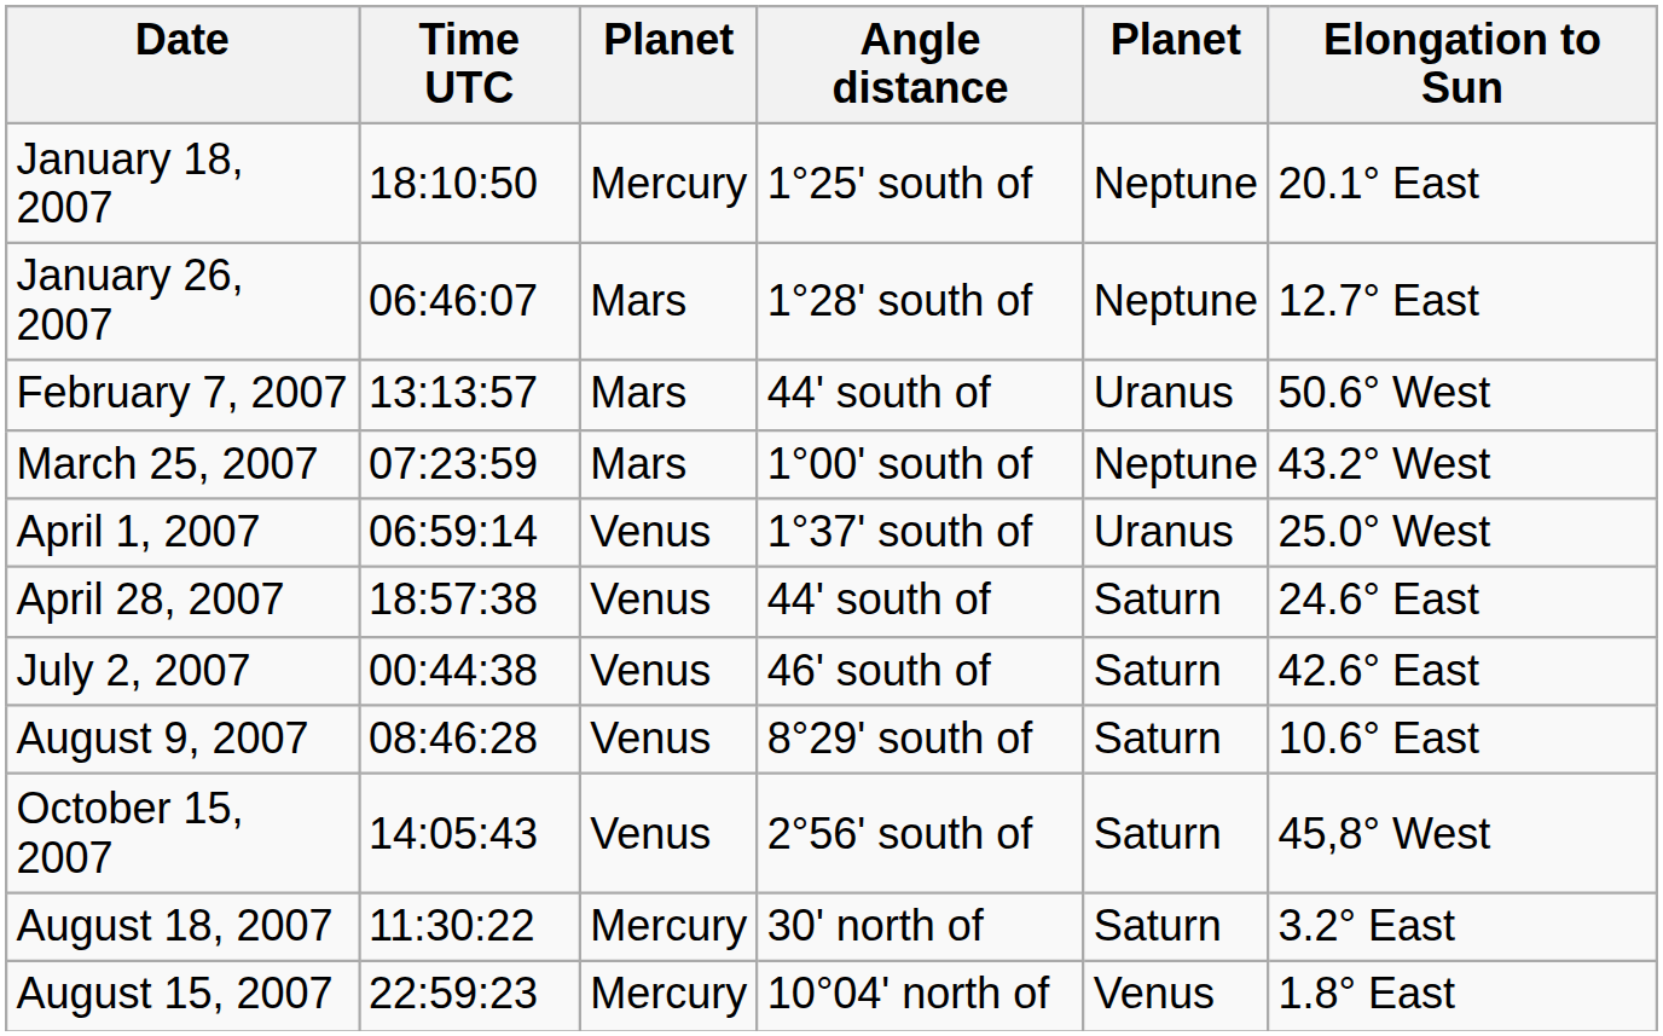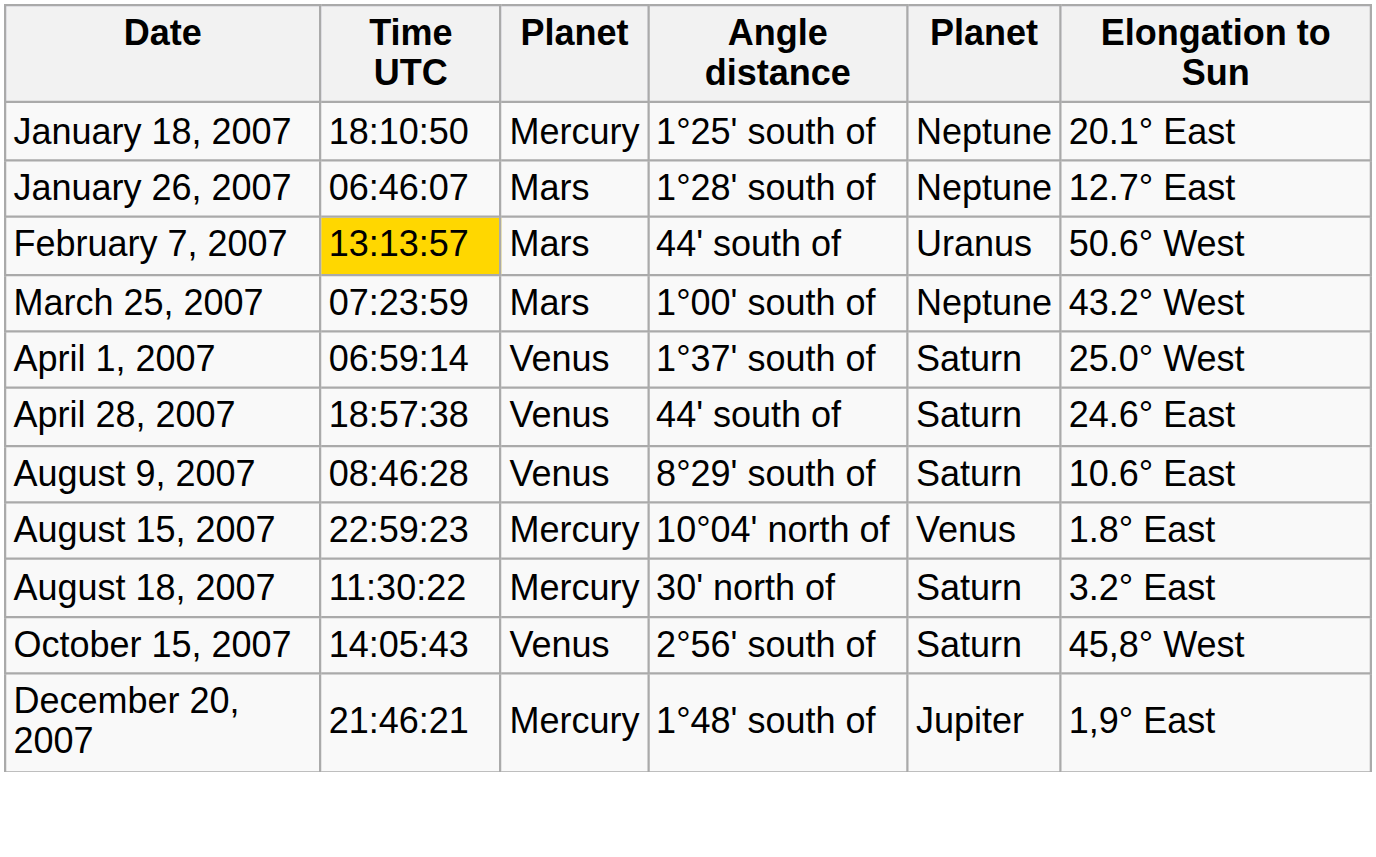 <table class="wikitable sortable">
 <tr bgcolor="#ddddff" align="center" valign="top">
 <th>Date</th>
 <th>Time UTC</th>
 <th>Planet</th>
 <th>Angle distance</th>
 <th>Planet</th>
 <th>Elongation to Sun</th>
 </tr>
 <tr>
 <td>January 18, 2007</td>
 <td>18:10:50</td>
 <td>Mercury</td>
 <td>1°25' south of</td>
 <td>Neptune</td>
 <td>20.1° East</td>
 </tr>
 <tr>
 <td>January 26, 2007</td>
 <td>06:46:07</td>
 <td>Mars</td>
 <td>1°28' south of</td>
 <td>Neptune</td>
 <td>12.7° East</td>
 </tr>
 <tr>
 <td>February 7, 2007</td>
-<td>13:13:57</td>
+<td style="background: gold;">13:13:57</td>
 <td>Mars</td>
 <td>44' south of</td>
 <td>Uranus</td>
 <td>50.6° West</td>
 </tr>
 <tr>
 <td>March 25, 2007</td>
 <td>07:23:59</td>
 <td>Mars</td>
 <td>1°00' south of</td>
 <td>Neptune</td>
 <td>43.2° West</td>
 </tr>
 <tr>
 <td>April 1, 2007</td>
 <td>06:59:14</td>
 <td>Venus</td>
 <td>1°37' south of</td>
-<td>Uranus</td>
+<td>Saturn</td>
 <td>25.0° West</td>
 </tr>
 <tr>
 <td>April 28, 2007</td>
 <td>18:57:38</td>
 <td>Venus</td>
 <td>44' south of</td>
 <td>Saturn</td>
 <td>24.6° East</td>
 </tr>
 <tr>
-<td>July 2, 2007</td>
-<td>00:44:38</td>
-<td>Venus</td>
-<td>46' south of</td>
-<td>Saturn</td>
-<td>42.6° East</td>
-</tr>
-<tr>
 <td>August 9, 2007</td>
 <td>08:46:28</td>
 <td>Venus</td>
 <td>8°29' south of</td>
 <td>Saturn</td>
 <td>10.6° East</td>
+</tr>
+<tr>
+<td>August 15, 2007</td>
+<td>22:59:23</td>
+<td>Mercury</td>
+<td>10°04' north of</td>
+<td>Venus</td>
+<td>1.8° East</td>
+</tr>
+<tr>
+<td>August 18, 2007</td>
+<td>11:30:22</td>
+<td>Mercury</td>
+<td>30' north of</td>
+<td>Saturn</td>
+<td>3.2° East</td>
 </tr>
 <tr>
 <td>October 15, 2007</td>
 <td>14:05:43</td>
 <td>Venus</td>
 <td>2°56' south of</td>
 <td>Saturn</td>
 <td>45,8° West</td>
 </tr>
 <tr>
-<td>August 18, 2007</td>
-<td>11:30:22</td>
+<td>December 20, 2007</td>
+<td>21:46:21</td>
 <td>Mercury</td>
-<td>30' north of</td>
-<td>Saturn</td>
-<td>3.2° East</td>
-</tr>
-<tr>
-<td>August 15, 2007</td>
-<td>22:59:23</td>
-<td>Mercury</td>
-<td>10°04' north of</td>
-<td>Venus</td>
-<td>1.8° East</td>
+<td>1°48' south of</td>
+<td>Jupiter</td>
+<td>1,9° East</td>
 </tr>
 </table>
